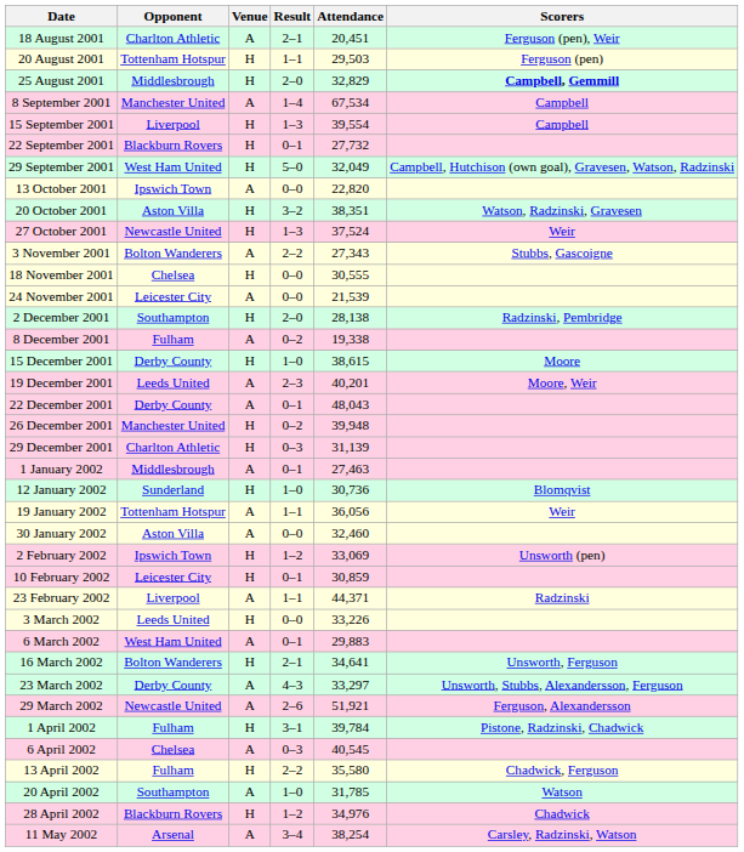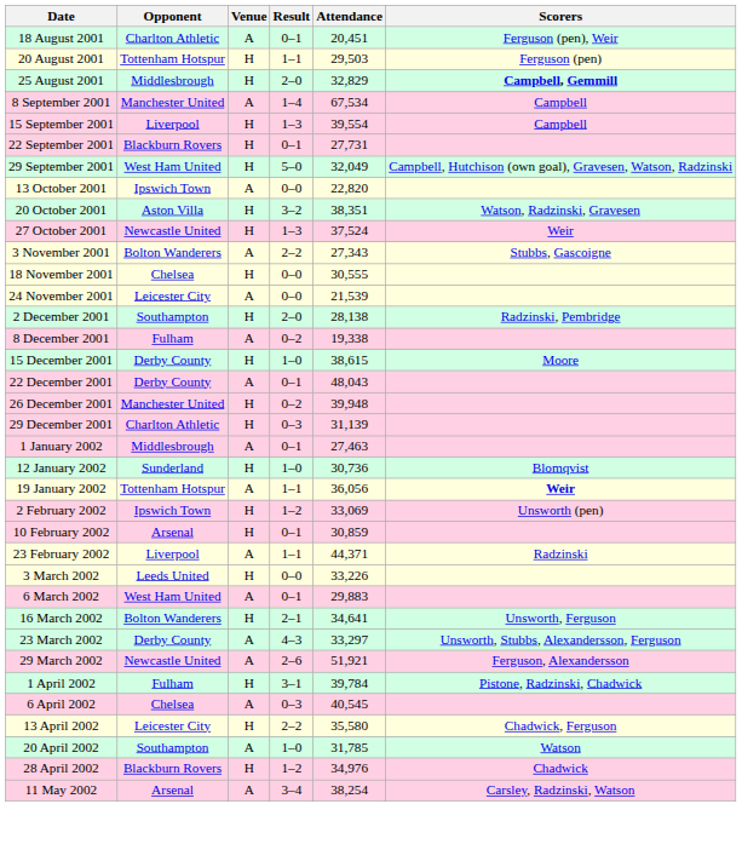 <table class="wikitable sortable" style="font-size:100%; text-align:center">
 <tr>
 <th>Date</th>
 <th>Opponent</th>
 <th>Venue</th>
 <th>Result</th>
 <th>Attendance</th>
 <th>Scorers</th>
 </tr>
 <tr style="background-color: #d0ffe3;">
 <td>18 August 2001</td>
 <td><a href='#'>Charlton Athletic</a></td>
 <td>A</td>
-<td>2–1</td>
+<td>0–1</td>
 <td>20,451</td>
 <td><a href='#'>Ferguson</a> (pen), <a href='#'>Weir</a></td>
 </tr>
 <tr style="background-color: #ffffdd;">
 <td>20 August 2001</td>
 <td><a href='#'>Tottenham Hotspur</a></td>
 <td>H</td>
 <td>1–1</td>
 <td>29,503</td>
 <td><a href='#'>Ferguson</a> (pen)</td>
 </tr>
 <tr style="background-color: #d0ffe3;">
 <td>25 August 2001</td>
 <td><a href='#'>Middlesbrough</a></td>
 <td>H</td>
 <td>2–0</td>
 <td>32,829</td>
 <td><strong><a href='#'>Campbell</a>, <a href='#'>Gemmill</a></strong></td>
 </tr>
 <tr style="background-color: #ffd0e3;">
 <td>8 September 2001</td>
 <td><a href='#'>Manchester United</a></td>
 <td>A</td>
 <td>1–4</td>
 <td>67,534</td>
 <td><a href='#'>Campbell</a></td>
 </tr>
 <tr style="background-color: #ffd0e3;">
 <td>15 September 2001</td>
 <td><a href='#'>Liverpool</a></td>
 <td>H</td>
 <td>1–3</td>
 <td>39,554</td>
 <td><a href='#'>Campbell</a></td>
 </tr>
 <tr style="background-color: #ffd0e3;">
 <td>22 September 2001</td>
 <td><a href='#'>Blackburn Rovers</a></td>
 <td>H</td>
 <td>0–1</td>
-<td>27,732</td>
+<td>27,731</td>
 <td></td>
 </tr>
 <tr style="background-color: #d0ffe3;">
 <td>29 September 2001</td>
 <td><a href='#'>West Ham United</a></td>
 <td>H</td>
 <td>5–0</td>
 <td>32,049</td>
 <td><a href='#'>Campbell</a>, <a href='#'>Hutchison</a> (own goal), <a href='#'>Gravesen</a>, <a href='#'>Watson</a>, <a href='#'>Radzinski</a></td>
 </tr>
 <tr style="background-color: #ffffdd;">
 <td>13 October 2001</td>
 <td><a href='#'>Ipswich Town</a></td>
 <td>A</td>
 <td>0–0</td>
 <td>22,820</td>
 <td></td>
 </tr>
 <tr style="background-color: #d0ffe3;">
 <td>20 October 2001</td>
 <td><a href='#'>Aston Villa</a></td>
 <td>H</td>
 <td>3–2</td>
 <td>38,351</td>
 <td><a href='#'>Watson</a>, <a href='#'>Radzinski</a>, <a href='#'>Gravesen</a></td>
 </tr>
 <tr style="background-color: #ffd0e3;">
 <td>27 October 2001</td>
 <td><a href='#'>Newcastle United</a></td>
 <td>H</td>
 <td>1–3</td>
 <td>37,524</td>
 <td><a href='#'>Weir</a></td>
 </tr>
 <tr style="background-color: #ffffdd;">
 <td>3 November 2001</td>
 <td><a href='#'>Bolton Wanderers</a></td>
 <td>A</td>
 <td>2–2</td>
 <td>27,343</td>
 <td><a href='#'>Stubbs</a>, <a href='#'>Gascoigne</a></td>
 </tr>
 <tr style="background-color: #ffffdd;">
 <td>18 November 2001</td>
 <td><a href='#'>Chelsea</a></td>
 <td>H</td>
 <td>0–0</td>
 <td>30,555</td>
 <td></td>
 </tr>
 <tr style="background-color: #ffffdd;">
 <td>24 November 2001</td>
 <td><a href='#'>Leicester City</a></td>
 <td>A</td>
 <td>0–0</td>
 <td>21,539</td>
 <td></td>
 </tr>
 <tr style="background-color: #d0ffe3;">
 <td>2 December 2001</td>
 <td><a href='#'>Southampton</a></td>
 <td>H</td>
 <td>2–0</td>
 <td>28,138</td>
 <td><a href='#'>Radzinski</a>, <a href='#'>Pembridge</a></td>
 </tr>
 <tr style="background-color: #ffd0e3;">
 <td>8 December 2001</td>
 <td><a href='#'>Fulham</a></td>
 <td>A</td>
 <td>0–2</td>
 <td>19,338</td>
 <td></td>
 </tr>
 <tr style="background-color: #d0ffe3;">
 <td>15 December 2001</td>
 <td><a href='#'>Derby County</a></td>
 <td>H</td>
 <td>1–0</td>
 <td>38,615</td>
 <td><a href='#'>Moore</a></td>
 </tr>
 <tr style="background-color: #ffd0e3;">
-<td>19 December 2001</td>
-<td><a href='#'>Leeds United</a></td>
-<td>A</td>
-<td>2–3</td>
-<td>40,201</td>
-<td><a href='#'>Moore</a>, <a href='#'>Weir</a></td>
-</tr>
-<tr style="background-color: #ffd0e3;">
 <td>22 December 2001</td>
 <td><a href='#'>Derby County</a></td>
 <td>A</td>
 <td>0–1</td>
 <td>48,043</td>
 <td></td>
 </tr>
 <tr style="background-color: #ffd0e3;">
 <td>26 December 2001</td>
 <td><a href='#'>Manchester United</a></td>
 <td>H</td>
 <td>0–2</td>
 <td>39,948</td>
 <td></td>
 </tr>
 <tr style="background-color: #ffd0e3;">
 <td>29 December 2001</td>
 <td><a href='#'>Charlton Athletic</a></td>
 <td>H</td>
 <td>0–3</td>
 <td>31,139</td>
 <td></td>
 </tr>
 <tr style="background-color: #ffd0e3;">
 <td>1 January 2002</td>
 <td><a href='#'>Middlesbrough</a></td>
 <td>A</td>
 <td>0–1</td>
 <td>27,463</td>
 <td></td>
 </tr>
 <tr style="background-color: #d0ffe3;">
 <td>12 January 2002</td>
 <td><a href='#'>Sunderland</a></td>
 <td>H</td>
 <td>1–0</td>
 <td>30,736</td>
 <td><a href='#'>Blomqvist</a></td>
 </tr>
 <tr style="background-color: #ffffdd;">
 <td>19 January 2002</td>
 <td><a href='#'>Tottenham Hotspur</a></td>
 <td>A</td>
 <td>1–1</td>
 <td>36,056</td>
-<td><a href='#'>Weir</a></td>
-</tr>
-<tr style="background-color: #ffffdd;">
-<td>30 January 2002</td>
-<td><a href='#'>Aston Villa</a></td>
-<td>A</td>
-<td>0–0</td>
-<td>32,460</td>
-<td></td>
+<td><strong><a href='#'>Weir</a></strong></td>
 </tr>
 <tr style="background-color: #ffd0e3;">
 <td>2 February 2002</td>
 <td><a href='#'>Ipswich Town</a></td>
 <td>H</td>
 <td>1–2</td>
 <td>33,069</td>
 <td><a href='#'>Unsworth</a> (pen)</td>
 </tr>
 <tr style="background-color: #ffd0e3;">
 <td>10 February 2002</td>
-<td><a href='#'>Leicester City</a></td>
+<td><a href='#'>Arsenal</a></td>
 <td>H</td>
 <td>0–1</td>
 <td>30,859</td>
 <td></td>
 </tr>
 <tr style="background-color: #ffffdd;">
 <td>23 February 2002</td>
 <td><a href='#'>Liverpool</a></td>
 <td>A</td>
 <td>1–1</td>
 <td>44,371</td>
 <td><a href='#'>Radzinski</a></td>
 </tr>
 <tr style="background-color: #ffffdd;">
 <td>3 March 2002</td>
 <td><a href='#'>Leeds United</a></td>
 <td>H</td>
 <td>0–0</td>
 <td>33,226</td>
 <td></td>
 </tr>
 <tr style="background-color: #ffd0e3;">
 <td>6 March 2002</td>
 <td><a href='#'>West Ham United</a></td>
 <td>A</td>
 <td>0–1</td>
 <td>29,883</td>
 <td></td>
 </tr>
 <tr style="background-color: #d0ffe3;">
 <td>16 March 2002</td>
 <td><a href='#'>Bolton Wanderers</a></td>
 <td>H</td>
 <td>2–1</td>
 <td>34,641</td>
 <td><a href='#'>Unsworth</a>, <a href='#'>Ferguson</a></td>
 </tr>
 <tr style="background-color: #d0ffe3;">
 <td>23 March 2002</td>
 <td><a href='#'>Derby County</a></td>
 <td>A</td>
 <td>4–3</td>
 <td>33,297</td>
 <td><a href='#'>Unsworth</a>, <a href='#'>Stubbs</a>, <a href='#'>Alexandersson</a>, <a href='#'>Ferguson</a></td>
 </tr>
 <tr style="background-color: #ffd0e3;">
 <td>29 March 2002</td>
 <td><a href='#'>Newcastle United</a></td>
 <td>A</td>
 <td>2–6</td>
 <td>51,921</td>
 <td><a href='#'>Ferguson</a>, <a href='#'>Alexandersson</a></td>
 </tr>
 <tr style="background-color: #d0ffe3;">
 <td>1 April 2002</td>
 <td><a href='#'>Fulham</a></td>
 <td>H</td>
 <td>3–1</td>
 <td>39,784</td>
 <td><a href='#'>Pistone</a>, <a href='#'>Radzinski</a>, <a href='#'>Chadwick</a></td>
 </tr>
 <tr style="background-color: #ffd0e3;">
 <td>6 April 2002</td>
 <td><a href='#'>Chelsea</a></td>
 <td>A</td>
 <td>0–3</td>
 <td>40,545</td>
 <td></td>
 </tr>
 <tr style="background-color: #ffffdd;">
 <td>13 April 2002</td>
-<td><a href='#'>Fulham</a></td>
+<td><a href='#'>Leicester City</a></td>
 <td>H</td>
 <td>2–2</td>
 <td>35,580</td>
 <td><a href='#'>Chadwick</a>, <a href='#'>Ferguson</a></td>
 </tr>
 <tr style="background-color: #d0ffe3;">
 <td>20 April 2002</td>
 <td><a href='#'>Southampton</a></td>
 <td>A</td>
 <td>1–0</td>
 <td>31,785</td>
 <td><a href='#'>Watson</a></td>
 </tr>
 <tr style="background-color: #ffd0e3;">
 <td>28 April 2002</td>
 <td><a href='#'>Blackburn Rovers</a></td>
 <td>H</td>
 <td>1–2</td>
 <td>34,976</td>
 <td><a href='#'>Chadwick</a></td>
 </tr>
 <tr style="background-color: #ffd0e3;">
 <td>11 May 2002</td>
 <td><a href='#'>Arsenal</a></td>
 <td>A</td>
 <td>3–4</td>
 <td>38,254</td>
 <td><a href='#'>Carsley</a>, <a href='#'>Radzinski</a>, <a href='#'>Watson</a></td>
 </tr>
 </table>
